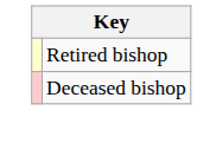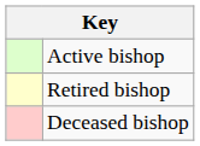 <table class="wikitable" style="float: right;">
 <tr>
 <th colspan="2">Key</th>
+</tr>
+<tr>
+<td style="background:#dfc; width:20px;"></td>
+<td>Active bishop</td>
 </tr>
 <tr>
 <td style="background:#ffc;"></td>
 <td>Retired bishop</td>
 </tr>
 <tr>
 <td style="background:#fcc;"></td>
 <td>Deceased bishop</td>
 </tr>
 </table>
